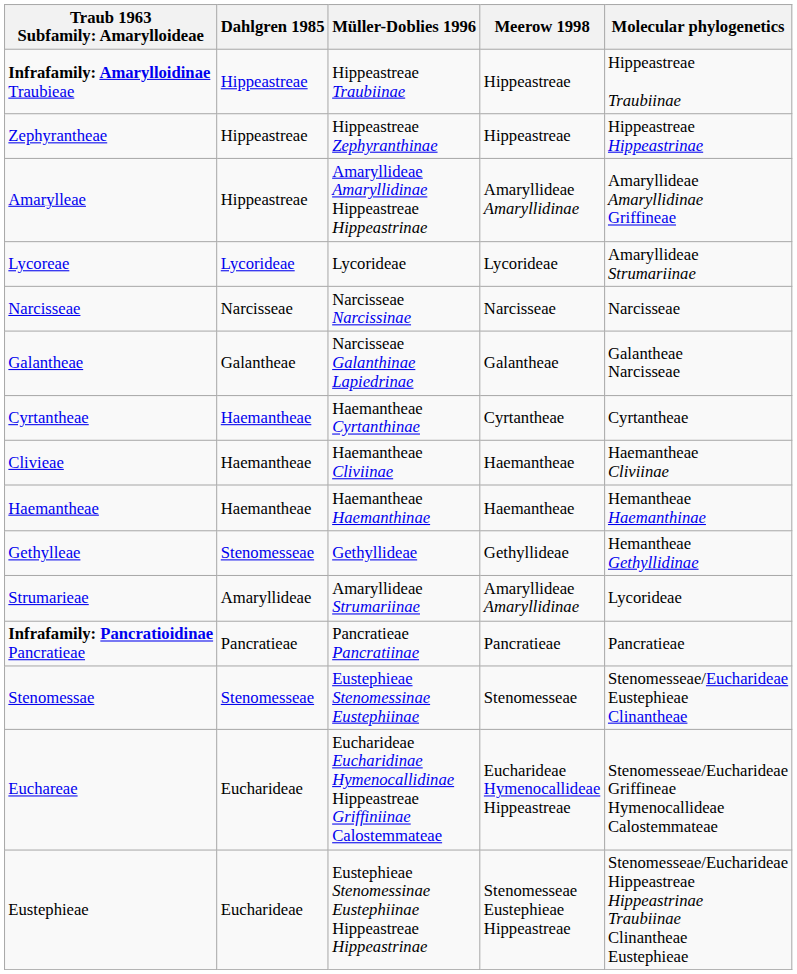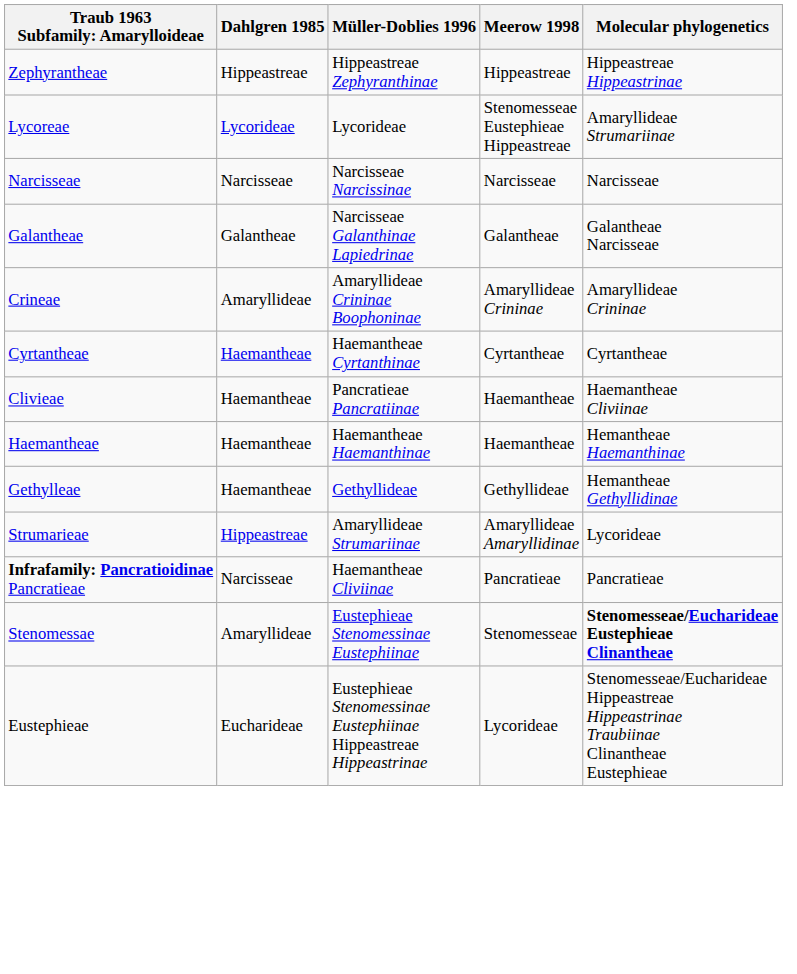 <table class="wikitable sortable" border="1">
 <tr>
 <th>Traub 1963<br>Subfamily: Amarylloideae</th>
 <th>Dahlgren 1985</th>
 <th>Müller-Doblies 1996</th>
 <th>Meerow 1998</th>
 <th>Molecular phylogenetics</th>
 </tr>
 <tr>
-<td><strong>Infrafamily: <a href='#'>Amarylloidinae</a></strong><br><a href='#'>Traubieae</a></td>
-<td><a href='#'>Hippeastreae</a></td>
-<td>Hippeastreae<br><em><a href='#'>Traubiinae</a></em></td>
-<td>Hippeastreae</td>
-<td>Hippeastreae<br><br><em>Traubiinae</em></td>
-</tr>
-<tr>
 <td><a href='#'>Zephyrantheae</a></td>
 <td>Hippeastreae</td>
 <td>Hippeastreae<br><em><a href='#'>Zephyranthinae</a></em></td>
 <td>Hippeastreae</td>
 <td>Hippeastreae<br><em><a href='#'>Hippeastrinae</a></em></td>
 </tr>
 <tr>
-<td><a href='#'>Amarylleae</a></td>
-<td>Hippeastreae</td>
-<td><a href='#'>Amaryllideae</a><br><em><a href='#'>Amaryllidinae</a></em><br>Hippeastreae<br><em>Hippeastrinae</em></td>
-<td>Amaryllideae<br><em>Amaryllidinae</em></td>
-<td>Amaryllideae<br><em>Amaryllidinae</em><br><a href='#'>Griffineae</a></td>
-</tr>
-<tr>
 <td><a href='#'>Lycoreae</a></td>
 <td><a href='#'>Lycorideae</a></td>
 <td>Lycorideae</td>
-<td>Lycorideae</td>
+<td>Stenomesseae<br>Eustephieae<br>Hippeastreae</td>
 <td>Amaryllideae<br><em>Strumariinae</em></td>
 </tr>
 <tr>
 <td><a href='#'>Narcisseae</a></td>
 <td>Narcisseae</td>
 <td>Narcisseae<br><em><a href='#'>Narcissinae</a></em></td>
 <td>Narcisseae</td>
 <td>Narcisseae</td>
 </tr>
 <tr>
 <td><a href='#'>Galantheae</a></td>
 <td>Galantheae</td>
 <td>Narcisseae<br><em><a href='#'>Galanthinae</a></em><br><em><a href='#'>Lapiedrinae</a></em></td>
 <td>Galantheae</td>
 <td>Galantheae<br>Narcisseae</td>
 </tr>
 <tr>
+<td><a href='#'>Crineae</a></td>
+<td>Amaryllideae</td>
+<td>Amaryllideae<br><em><a href='#'>Crininae</a></em><br><em><a href='#'>Boophoninae</a></em></td>
+<td>Amaryllideae<br><em>Crininae</em></td>
+<td>Amaryllideae<br><em>Crininae</em></td>
+</tr>
+<tr>
 <td><a href='#'>Cyrtantheae</a></td>
 <td><a href='#'>Haemantheae</a></td>
 <td>Haemantheae<br><em><a href='#'>Cyrtanthinae</a></em></td>
 <td>Cyrtantheae</td>
 <td>Cyrtantheae</td>
 </tr>
 <tr>
 <td><a href='#'>Clivieae</a></td>
 <td>Haemantheae</td>
-<td>Haemantheae<br><em><a href='#'>Cliviinae</a></em></td>
+<td>Pancratieae<br><em><a href='#'>Pancratiinae</a></em></td>
 <td>Haemantheae</td>
 <td>Haemantheae<br><em>Cliviinae</em></td>
 </tr>
 <tr>
 <td><a href='#'>Haemantheae</a></td>
 <td>Haemantheae</td>
 <td>Haemantheae<br><em><a href='#'>Haemanthinae</a></em></td>
 <td>Haemantheae</td>
 <td>Hemantheae<br><em><a href='#'>Haemanthinae</a></em></td>
 </tr>
 <tr>
 <td><a href='#'>Gethylleae</a></td>
-<td><a href='#'>Stenomesseae</a></td>
+<td>Haemantheae</td>
 <td><a href='#'>Gethyllideae</a></td>
 <td>Gethyllideae</td>
 <td>Hemantheae<br><em><a href='#'>Gethyllidinae</a></em></td>
 </tr>
 <tr>
 <td><a href='#'>Strumarieae</a></td>
-<td>Amaryllideae</td>
+<td><a href='#'>Hippeastreae</a></td>
 <td>Amaryllideae<br><em><a href='#'>Strumariinae</a></em></td>
 <td>Amaryllideae<br><em>Amaryllidinae</em></td>
 <td>Lycorideae</td>
 </tr>
 <tr>
 <td><strong>Infrafamily: <a href='#'>Pancratioidinae</a></strong><br><a href='#'>Pancratieae</a></td>
-<td>Pancratieae</td>
-<td>Pancratieae<br><em><a href='#'>Pancratiinae</a></em></td>
+<td>Narcisseae</td>
+<td>Haemantheae<br><em><a href='#'>Cliviinae</a></em></td>
 <td>Pancratieae</td>
 <td>Pancratieae</td>
 </tr>
 <tr>
 <td><a href='#'>Stenomessae</a></td>
-<td><a href='#'>Stenomesseae</a></td>
+<td>Amaryllideae</td>
 <td><a href='#'>Eustephieae</a><br><em><a href='#'>Stenomessinae</a></em><br><em><a href='#'>Eustephiinae</a></em></td>
 <td>Stenomesseae</td>
-<td>Stenomesseae/<a href='#'>Eucharideae</a><br>Eustephieae<br><a href='#'>Clinantheae</a></td>
-</tr>
-<tr>
-<td><a href='#'>Euchareae</a></td>
-<td>Eucharideae</td>
-<td>Eucharideae<br><em><a href='#'>Eucharidinae</a></em><br><em><a href='#'>Hymenocallidinae</a></em><br>Hippeastreae<br><em><a href='#'>Griffiniinae</a></em><br><a href='#'>Calostemmateae</a></td>
-<td>Eucharideae<br><a href='#'>Hymenocallideae</a><br>Hippeastreae</td>
-<td><br>Stenomesseae/Eucharideae<br>Griffineae<br>Hymenocallideae<br>Calostemmateae</td>
+<td><strong>Stenomesseae/<a href='#'>Eucharideae</a><br>Eustephieae<br><a href='#'>Clinantheae</a></strong></td>
 </tr>
 <tr>
 <td>Eustephieae</td>
 <td>Eucharideae</td>
 <td>Eustephieae<br><em>Stenomessinae</em><br><em>Eustephiinae</em><br>Hippeastreae<br><em>Hippeastrinae</em></td>
-<td>Stenomesseae<br>Eustephieae<br>Hippeastreae</td>
+<td>Lycorideae</td>
 <td>Stenomesseae/Eucharideae<br>Hippeastreae<br><em>Hippeastrinae</em><br><em>Traubiinae</em><br>Clinantheae<br>Eustephieae</td>
 </tr>
 </table>
